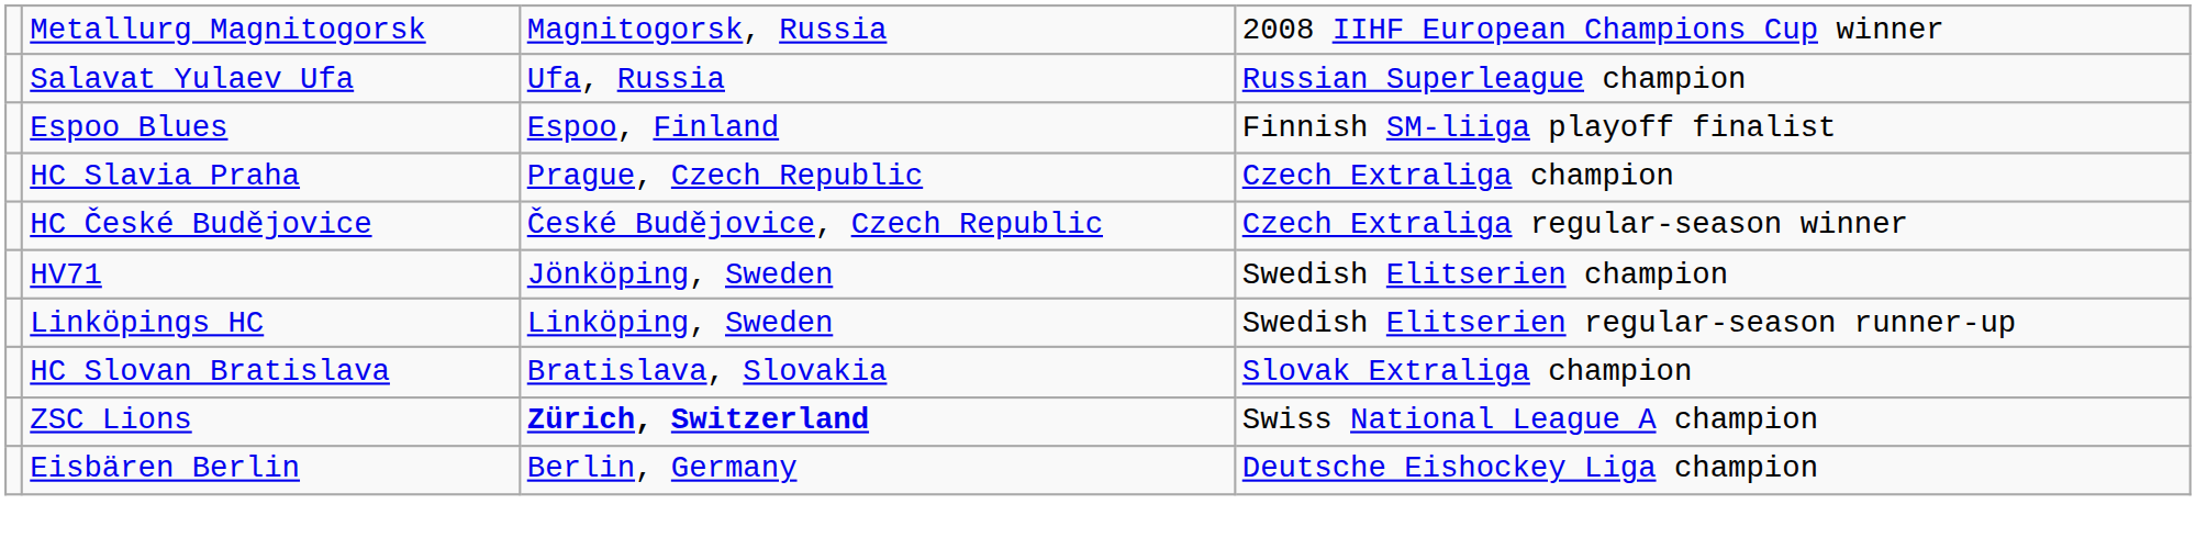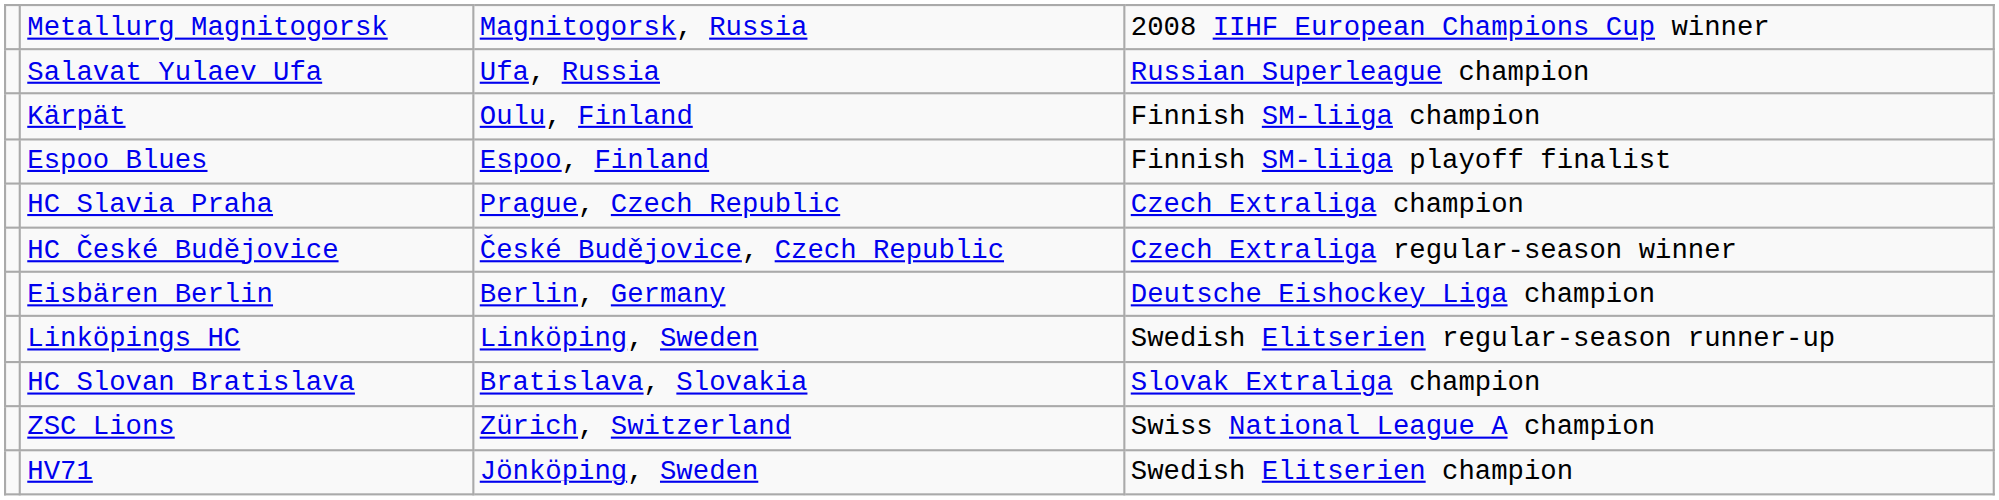 <table class="wikitable" width="75%">
 <tr>
 <td></td>
 <td><a href='#'>Metallurg Magnitogorsk</a></td>
 <td><a href='#'>Magnitogorsk</a>, <a href='#'>Russia</a></td>
 <td>2008 <a href='#'>IIHF European Champions Cup</a> winner</td>
 </tr>
 <tr>
 <td></td>
 <td><a href='#'>Salavat Yulaev Ufa</a></td>
 <td><a href='#'>Ufa</a>, <a href='#'>Russia</a></td>
 <td><a href='#'>Russian Superleague</a> champion</td>
+</tr>
+<tr>
+<td></td>
+<td><a href='#'>Kärpät</a></td>
+<td><a href='#'>Oulu</a>, <a href='#'>Finland</a></td>
+<td>Finnish <a href='#'>SM-liiga</a> champion</td>
 </tr>
 <tr>
 <td></td>
 <td><a href='#'>Espoo Blues</a></td>
 <td><a href='#'>Espoo</a>, <a href='#'>Finland</a></td>
 <td>Finnish <a href='#'>SM-liiga</a> playoff finalist</td>
 </tr>
 <tr>
 <td></td>
 <td><a href='#'>HC Slavia Praha</a></td>
 <td><a href='#'>Prague</a>, <a href='#'>Czech Republic</a></td>
 <td><a href='#'>Czech Extraliga</a> champion</td>
 </tr>
 <tr>
 <td></td>
 <td><a href='#'>HC České Budějovice</a></td>
 <td><a href='#'>České Budějovice</a>, <a href='#'>Czech Republic</a></td>
 <td><a href='#'>Czech Extraliga</a> regular-season winner</td>
 </tr>
 <tr>
 <td></td>
-<td><a href='#'>HV71</a></td>
-<td><a href='#'>Jönköping</a>, <a href='#'>Sweden</a></td>
-<td>Swedish <a href='#'>Elitserien</a> champion</td>
+<td><a href='#'>Eisbären Berlin</a></td>
+<td><a href='#'>Berlin</a>, <a href='#'>Germany</a></td>
+<td><a href='#'>Deutsche Eishockey Liga</a> champion</td>
 </tr>
 <tr>
 <td></td>
 <td><a href='#'>Linköpings HC</a></td>
 <td><a href='#'>Linköping</a>, <a href='#'>Sweden</a></td>
 <td>Swedish <a href='#'>Elitserien</a> regular-season runner-up</td>
 </tr>
 <tr>
 <td></td>
 <td><a href='#'>HC Slovan Bratislava</a></td>
 <td><a href='#'>Bratislava</a>, <a href='#'>Slovakia</a></td>
 <td><a href='#'>Slovak Extraliga</a> champion</td>
 </tr>
 <tr>
 <td></td>
 <td><a href='#'>ZSC Lions</a></td>
-<td><strong><a href='#'>Zürich</a>, <a href='#'>Switzerland</a></strong></td>
+<td><a href='#'>Zürich</a>, <a href='#'>Switzerland</a></td>
 <td>Swiss <a href='#'>National League A</a> champion</td>
 </tr>
 <tr>
 <td></td>
-<td><a href='#'>Eisbären Berlin</a></td>
-<td><a href='#'>Berlin</a>, <a href='#'>Germany</a></td>
-<td><a href='#'>Deutsche Eishockey Liga</a> champion</td>
+<td><a href='#'>HV71</a></td>
+<td><a href='#'>Jönköping</a>, <a href='#'>Sweden</a></td>
+<td>Swedish <a href='#'>Elitserien</a> champion</td>
 </tr>
 </table>
